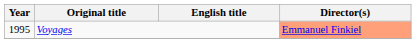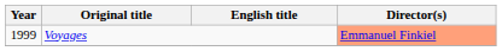 <table class="wikitable plainrowheaders">
 <tr>
 <th scope="col" width="50">Year</th>
 <th scope="col" width="450">Original title</th>
 <th scope="col" width="450">English title</th>
 <th scope="col" width="450">Director(s)</th>
 </tr>
 <tr>
-<td align="center">1995</td>
+<td align="center">1999</td>
 <td colspan="2"><em><a href='#'>Voyages</a></em></td>
 <td style="background: lightsalmon;"><a href='#'>Emmanuel Finkiel</a></td>
 </tr>
 <tr>
 </tr>
 </table>
